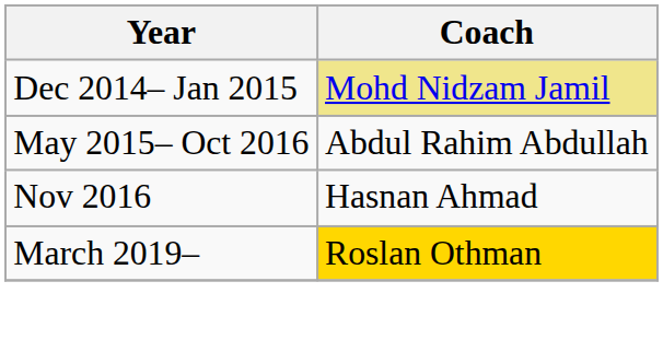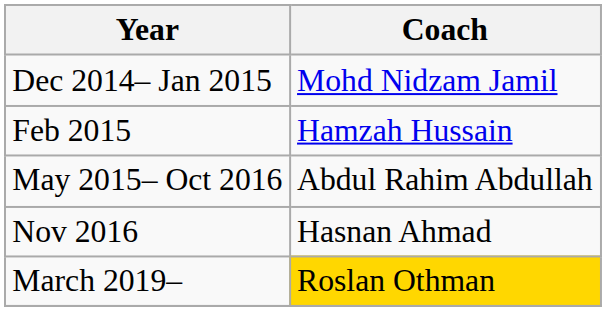 <table class="wikitable">
 <tr>
 <th>Year</th>
 <th>Coach</th>
 </tr>
 <tr>
 <td>Dec 2014– Jan 2015</td>
-<td style="background: khaki;"><a href='#'>Mohd Nidzam Jamil</a></td>
+<td><a href='#'>Mohd Nidzam Jamil</a></td>
+</tr>
+<tr>
+<td>Feb 2015</td>
+<td> <a href='#'>Hamzah Hussain</a></td>
 </tr>
 <tr>
 <td>May 2015– Oct 2016</td>
 <td> Abdul Rahim Abdullah</td>
 </tr>
 <tr>
 <td>Nov 2016</td>
 <td> Hasnan Ahmad</td>
 </tr>
 <tr>
 <td>March 2019–</td>
 <td style="background: gold;"> Roslan Othman</td>
 </tr>
 <tr>
 </tr>
 </table>
